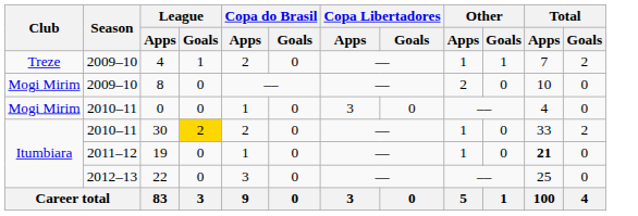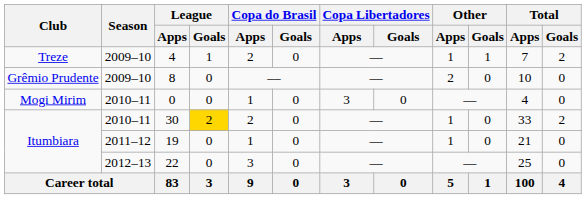 <table class="wikitable" style="text-align:center">
 <tr>
 <th rowspan="2">Club</th>
 <th rowspan="2">Season</th>
 <th colspan="2">League</th>
 <th colspan="2"><a href='#'>Copa do Brasil</a></th>
 <th colspan="2"><a href='#'>Copa Libertadores</a></th>
 <th colspan="2">Other</th>
 <th colspan="2">Total</th>
 </tr>
 <tr>
 <th>Apps</th>
 <th>Goals</th>
 <th>Apps</th>
 <th>Goals</th>
 <th>Apps</th>
 <th>Goals</th>
 <th>Apps</th>
 <th>Goals</th>
 <th>Apps</th>
 <th>Goals</th>
 </tr>
 <tr>
 <td rowspan="1"><a href='#'>Treze</a></td>
 <td>2009–10</td>
 <td>4</td>
 <td>1</td>
 <td>2</td>
 <td>0</td>
 <td colspan="2">––</td>
 <td>1</td>
 <td>1</td>
 <td>7</td>
 <td>2</td>
 </tr>
 <tr>
-<td rowspan="1"><a href='#'>Mogi Mirim</a></td>
+<td rowspan="1"><a href='#'>Grêmio Prudente</a></td>
 <td>2009–10</td>
 <td>8</td>
 <td>0</td>
 <td colspan="2">––</td>
 <td colspan="2">––</td>
 <td>2</td>
 <td>0</td>
 <td>10</td>
 <td>0</td>
 </tr>
 <tr>
 <td rowspan="1"><a href='#'>Mogi Mirim</a></td>
 <td>2010–11</td>
 <td>0</td>
 <td>0</td>
 <td>1</td>
 <td>0</td>
 <td>3</td>
 <td>0</td>
 <td colspan="2">––</td>
 <td>4</td>
 <td>0</td>
 </tr>
 <tr>
 <td rowspan="3"><a href='#'>Itumbiara</a></td>
 <td>2010–11</td>
 <td>30</td>
 <td style="background: gold;">2</td>
 <td>2</td>
 <td>0</td>
 <td colspan="2">––</td>
 <td>1</td>
 <td>0</td>
 <td>33</td>
 <td>2</td>
 </tr>
 <tr>
 <td>2011–12</td>
 <td>19</td>
 <td>0</td>
 <td>1</td>
 <td>0</td>
 <td colspan="2">––</td>
 <td>1</td>
 <td>0</td>
-<td><strong>21</strong></td>
+<td>21</td>
 <td>0</td>
 </tr>
 <tr>
 <td>2012–13</td>
 <td>22</td>
 <td>0</td>
 <td>3</td>
 <td>0</td>
 <td colspan="2">––</td>
 <td colspan="2">––</td>
 <td>25</td>
 <td>0</td>
 </tr>
 <tr>
 <th colspan="2">Career total</th>
 <th>83</th>
 <th>3</th>
 <th>9</th>
 <th>0</th>
 <th>3</th>
 <th>0</th>
 <th>5</th>
 <th>1</th>
 <th>100</th>
 <th>4</th>
 </tr>
 </table>
